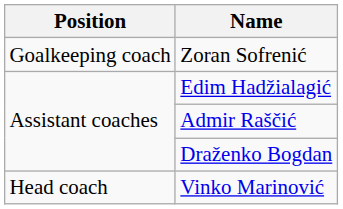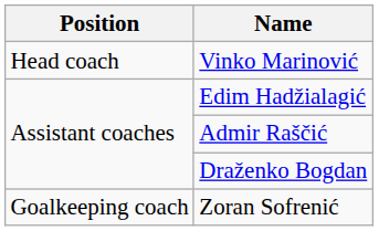 <table class=wikitable>
 <tr>
 <th>Position</th>
 <th>Name</th>
 </tr>
 <tr>
-<td>Goalkeeping coach</td>
-<td> Zoran Sofrenić</td>
+<td>Head coach</td>
+<td> <a href='#'>Vinko Marinović</a></td>
 </tr>
 <tr>
 <td rowspan=3>Assistant coaches</td>
 <td> <a href='#'>Edim Hadžialagić</a></td>
 </tr>
 <tr>
 <td> <a href='#'>Admir Raščić</a></td>
 </tr>
 <tr>
 <td> <a href='#'>Draženko Bogdan</a></td>
 </tr>
 <tr>
-<td>Head coach</td>
-<td> <a href='#'>Vinko Marinović</a></td>
+<td>Goalkeeping coach</td>
+<td> Zoran Sofrenić</td>
 </tr>
 </table>
